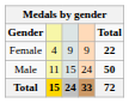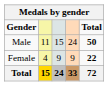 <table class="wikitable" style="font-size:85%;float:right;text-align:center">
 <tr style="background:#efefef;">
 <th colspan=5><strong>Medals by gender</strong></th>
 </tr>
 <tr>
 <td><strong>Gender</strong></td>
 <td bgcolor=F7F6A8></td>
 <td bgcolor=DCE5E5></td>
 <td bgcolor=FFDAB9></td>
 <td><strong>Total</strong></td>
 </tr>
 <tr>
+<td>Male</td>
+<td bgcolor=F7F6A8>11</td>
+<td bgcolor=DCE5E5>15</td>
+<td bgcolor=FFDAB9>24</td>
+<td><strong>50</strong></td>
+</tr>
+<tr>
 <td>Female</td>
 <td bgcolor=F7F6A8>4</td>
 <td bgcolor=DCE5E5>9</td>
 <td bgcolor=FFDAB9>9</td>
 <td><strong>22</strong></td>
-</tr>
-<tr>
-<td>Male</td>
-<td bgcolor=F7F6A8>11</td>
-<td bgcolor=DCE5E5>15</td>
-<td bgcolor=FFDAB9>24</td>
-<td><strong>50</strong></td>
 </tr>
 <tr>
 <th><strong>Total</strong></th>
 <th style="background:gold;"><strong>15</strong></th>
 <th style="background:silver;"><strong>24</strong></th>
 <th style="background:#c96;"><strong>33</strong></th>
 <th><strong>72</strong></th>
 </tr>
 </table>
